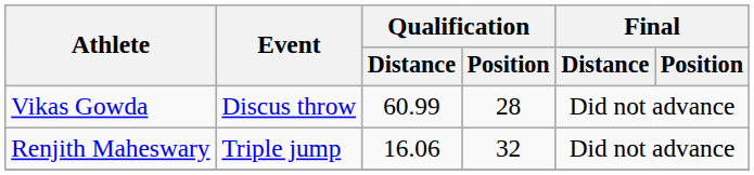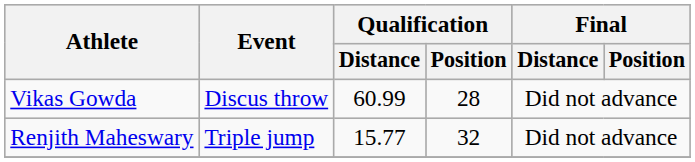 <table class=wikitable style="font-size:90%">
 <tr>
 <th rowspan="2">Athlete</th>
 <th rowspan="2">Event</th>
 <th colspan="2">Qualification</th>
 <th colspan="2">Final</th>
 </tr>
 <tr style="font-size:95%">
 <th>Distance</th>
 <th>Position</th>
 <th>Distance</th>
 <th>Position</th>
 </tr>
 <tr align=center>
 <td align=left><a href='#'>Vikas Gowda</a></td>
 <td align=left><a href='#'>Discus throw</a></td>
 <td>60.99</td>
 <td>28</td>
 <td colspan=2>Did not advance</td>
 </tr>
 <tr align=center>
 <td align=left><a href='#'>Renjith Maheswary</a></td>
 <td align=left><a href='#'>Triple jump</a></td>
-<td>16.06</td>
+<td>15.77</td>
 <td>32</td>
 <td colspan=2>Did not advance</td>
 </tr>
 <tr>
 </tr>
 </table>
